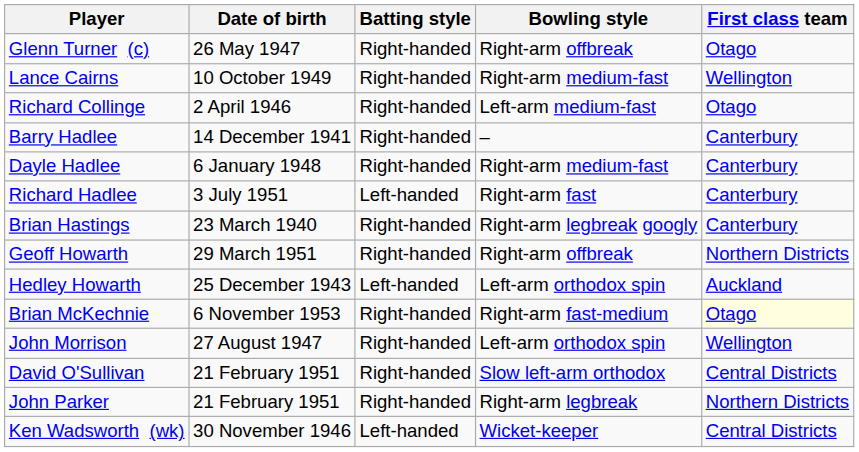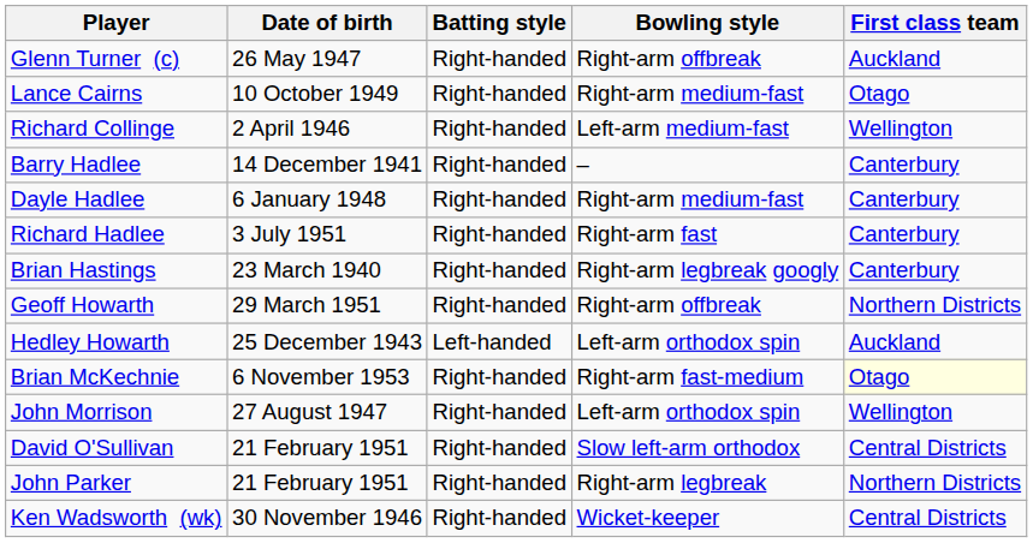 <table class="wikitable">
 <tr>
 <th>Player</th>
 <th>Date of birth</th>
 <th>Batting style</th>
 <th>Bowling style</th>
 <th><a href='#'>First class</a> team</th>
 </tr>
 <tr>
 <td><a href='#'>Glenn Turner</a>  <a href='#'>(c)</a></td>
 <td>26 May 1947</td>
 <td>Right-handed</td>
 <td>Right-arm <a href='#'>offbreak</a></td>
-<td><a href='#'>Otago</a></td>
+<td><a href='#'>Auckland</a></td>
 </tr>
 <tr>
 <td><a href='#'>Lance Cairns</a></td>
 <td>10 October 1949</td>
 <td>Right-handed</td>
 <td>Right-arm <a href='#'>medium-fast</a></td>
-<td><a href='#'>Wellington</a></td>
+<td><a href='#'>Otago</a></td>
 </tr>
 <tr>
 <td><a href='#'>Richard Collinge</a></td>
 <td>2 April 1946</td>
 <td>Right-handed</td>
 <td>Left-arm <a href='#'>medium-fast</a></td>
-<td><a href='#'>Otago</a></td>
+<td><a href='#'>Wellington</a></td>
 </tr>
 <tr>
 <td><a href='#'>Barry Hadlee</a></td>
 <td>14 December 1941</td>
 <td>Right-handed</td>
 <td>–</td>
 <td><a href='#'>Canterbury</a></td>
 </tr>
 <tr>
 <td><a href='#'>Dayle Hadlee</a></td>
 <td>6 January 1948</td>
 <td>Right-handed</td>
 <td>Right-arm <a href='#'>medium-fast</a></td>
 <td><a href='#'>Canterbury</a></td>
 </tr>
 <tr>
 <td><a href='#'>Richard Hadlee</a></td>
 <td>3 July 1951</td>
-<td>Left-handed</td>
+<td>Right-handed</td>
 <td>Right-arm <a href='#'>fast</a></td>
 <td><a href='#'>Canterbury</a></td>
 </tr>
 <tr>
 <td><a href='#'>Brian Hastings</a></td>
 <td>23 March 1940</td>
 <td>Right-handed</td>
 <td>Right-arm <a href='#'>legbreak</a> <a href='#'>googly</a></td>
 <td><a href='#'>Canterbury</a></td>
 </tr>
 <tr>
 <td><a href='#'>Geoff Howarth</a></td>
 <td>29 March 1951</td>
 <td>Right-handed</td>
 <td>Right-arm <a href='#'>offbreak</a></td>
 <td><a href='#'>Northern Districts</a></td>
 </tr>
 <tr>
 <td><a href='#'>Hedley Howarth</a></td>
 <td>25 December 1943</td>
 <td>Left-handed</td>
 <td>Left-arm <a href='#'>orthodox spin</a></td>
 <td><a href='#'>Auckland</a></td>
 </tr>
 <tr>
 <td><a href='#'>Brian McKechnie</a></td>
 <td>6 November 1953</td>
 <td>Right-handed</td>
 <td>Right-arm <a href='#'>fast-medium</a></td>
 <td style="background: lightyellow;"><a href='#'>Otago</a></td>
 </tr>
 <tr>
 <td><a href='#'>John Morrison</a></td>
 <td>27 August 1947</td>
 <td>Right-handed</td>
 <td>Left-arm <a href='#'>orthodox spin</a></td>
 <td><a href='#'>Wellington</a></td>
 </tr>
 <tr>
 <td><a href='#'>David O'Sullivan</a></td>
 <td>21 February 1951</td>
 <td>Right-handed</td>
 <td><a href='#'>Slow left-arm orthodox</a></td>
 <td><a href='#'>Central Districts</a></td>
 </tr>
 <tr>
 <td><a href='#'>John Parker</a></td>
 <td>21 February 1951</td>
 <td>Right-handed</td>
 <td>Right-arm <a href='#'>legbreak</a></td>
 <td><a href='#'>Northern Districts</a></td>
 </tr>
 <tr>
 <td><a href='#'>Ken Wadsworth</a>  <a href='#'>(wk)</a></td>
 <td>30 November 1946</td>
-<td>Left-handed</td>
+<td>Right-handed</td>
 <td><a href='#'>Wicket-keeper</a></td>
 <td><a href='#'>Central Districts</a></td>
 </tr>
 </table>
